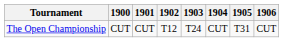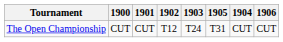 <table class="wikitable" style="font-size:95%;text-align:center;">
 <tr>
 <th>Tournament</th>
 <th>1900</th>
 <th>1901</th>
 <th>1902</th>
 <th>1903</th>
+<th>1905</th>
 <th>1904</th>
-<th>1905</th>
 <th>1906</th>
 </tr>
 <tr>
 <td align=left><a href='#'>The Open Championship</a></td>
 <td>CUT</td>
 <td>CUT</td>
 <td>T12</td>
 <td>T24</td>
+<td>T31</td>
 <td>CUT</td>
-<td>T31</td>
 <td>CUT</td>
 </tr>
 </table>
